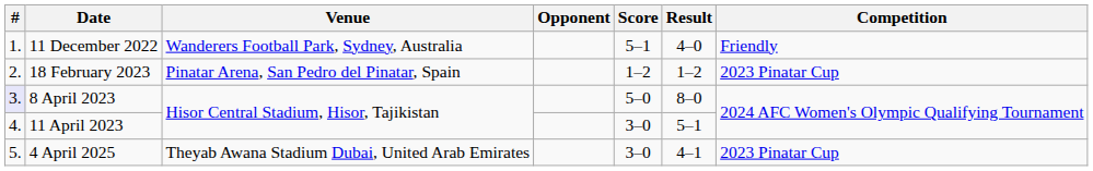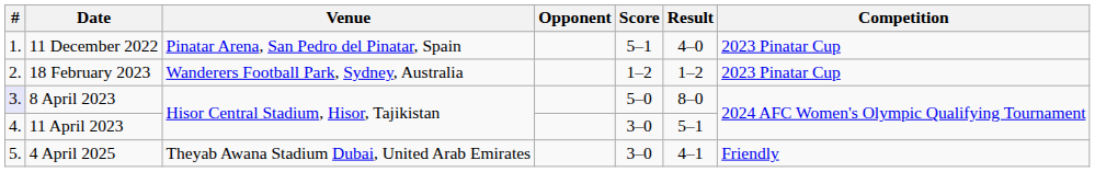 <table class="wikitable">
 <tr>
 <th>#</th>
 <th>Date</th>
 <th>Venue</th>
 <th>Opponent</th>
 <th>Score</th>
 <th>Result</th>
 <th>Competition</th>
 </tr>
 <tr>
 <td>1.</td>
 <td>11 December 2022</td>
-<td><a href='#'>Wanderers Football Park</a>, <a href='#'>Sydney</a>, Australia</td>
+<td><a href='#'>Pinatar Arena</a>, <a href='#'>San Pedro del Pinatar</a>, Spain</td>
 <td></td>
 <td style="text-align:center;">5–1</td>
 <td style="text-align:center;">4–0</td>
-<td><a href='#'>Friendly</a></td>
+<td><a href='#'>2023 Pinatar Cup</a></td>
 </tr>
 <tr>
 <td>2.</td>
 <td>18 February 2023</td>
-<td><a href='#'>Pinatar Arena</a>, <a href='#'>San Pedro del Pinatar</a>, Spain</td>
+<td><a href='#'>Wanderers Football Park</a>, <a href='#'>Sydney</a>, Australia</td>
 <td></td>
 <td style="text-align:center;">1–2</td>
 <td style="text-align:center;">1–2</td>
 <td><a href='#'>2023 Pinatar Cup</a></td>
 </tr>
 <tr>
 <td style="background: lavender;">3.</td>
 <td>8 April 2023</td>
 <td rowspan=2><a href='#'>Hisor Central Stadium</a>, <a href='#'>Hisor</a>, Tajikistan</td>
 <td></td>
 <td style="text-align:center;">5–0</td>
 <td style="text-align:center;">8–0</td>
 <td rowspan=2><a href='#'>2024 AFC Women's Olympic Qualifying Tournament</a></td>
 </tr>
 <tr>
 <td>4.</td>
 <td>11 April 2023</td>
 <td></td>
 <td style="text-align:center;">3–0</td>
 <td style="text-align:center;">5–1</td>
 </tr>
 <tr>
 <td>5.</td>
 <td>4 April 2025</td>
 <td>Theyab Awana Stadium <a href='#'>Dubai</a>, United Arab Emirates</td>
 <td></td>
 <td style="text-align:center;">3–0</td>
 <td style="text-align:center;">4–1</td>
-<td><a href='#'>2023 Pinatar Cup</a></td>
+<td><a href='#'>Friendly</a></td>
 </tr>
 </table>
